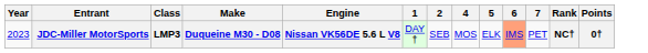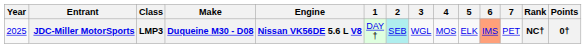 <table class="wikitable" style="text-align:center; font-size:90%">
 <tr>
 <th>Year</th>
 <th>Entrant</th>
 <th>Class</th>
 <th>Make</th>
 <th>Engine</th>
 <th>1</th>
 <th>2</th>
+<th>3</th>
 <th>4</th>
 <th>5</th>
 <th>6</th>
 <th>7</th>
 <th>Rank</th>
 <th>Points</th>
 </tr>
 <tr>
-<td><a href='#'>2023</a></td>
+<td><a href='#'>2025</a></td>
 <th> <a href='#'>JDC-Miller MotorSports</a></th>
 <th>LMP3</th>
 <th><a href='#'>Duqueine M30 - D08</a></th>
 <th><a href='#'>Nissan VK56DE</a> 5.6 L <a href='#'>V8</a></th>
 <td style="background:#DFFFDF;"><a href='#'>DAY</a><br>†</td>
-<td><a href='#'>SEB</a></td>
+<td style="background: paleturquoise;"><a href='#'>SEB</a></td>
+<td><a href='#'>WGL</a></td>
 <td><a href='#'>MOS</a></td>
 <td><a href='#'>ELK</a></td>
 <td style="background: lightsalmon;"><a href='#'>IMS</a></td>
 <td><a href='#'>PET</a></td>
 <th>NC†</th>
 <th>0†</th>
 </tr>
 </table>
